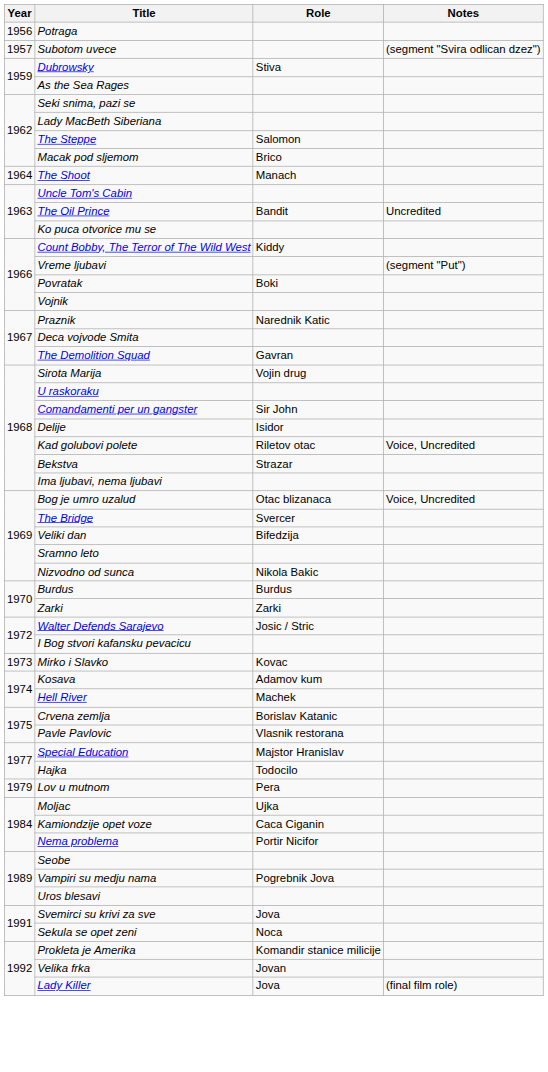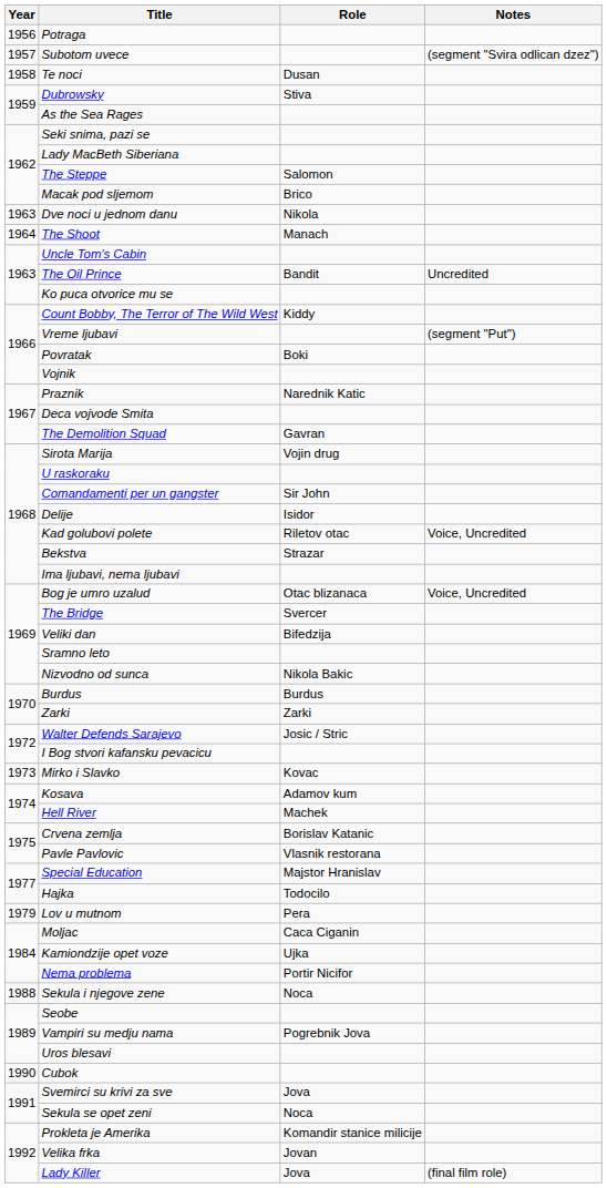 <table class="wikitable sortable">
 <tr>
 <th>Year</th>
 <th>Title</th>
 <th>Role</th>
 <th class="unsortable">Notes</th>
 </tr>
 <tr>
 <td>1956</td>
 <td><em>Potraga</em></td>
 <td></td>
 <td></td>
 </tr>
 <tr>
 <td>1957</td>
 <td><em>Subotom uvece</em></td>
 <td></td>
 <td>(segment "Svira odlican dzez")</td>
+</tr>
+<tr>
+<td>1958</td>
+<td><em>Te noci</em></td>
+<td>Dusan</td>
+<td></td>
 </tr>
 <tr>
 <td rowspan=2>1959</td>
 <td><em><a href='#'>Dubrowsky</a></em></td>
 <td>Stiva</td>
 <td></td>
 </tr>
 <tr>
 <td><em>As the Sea Rages</em></td>
 <td></td>
 <td></td>
 </tr>
 <tr>
 <td rowspan=4>1962</td>
 <td><em>Seki snima, pazi se</em></td>
 <td></td>
 <td></td>
 </tr>
 <tr>
 <td><em>Lady MacBeth Siberiana</em></td>
 <td></td>
 <td></td>
 </tr>
 <tr>
 <td><em><a href='#'>The Steppe</a></em></td>
 <td>Salomon</td>
 <td></td>
 </tr>
 <tr>
 <td><em>Macak pod sljemom</em></td>
 <td>Brico</td>
+<td></td>
+</tr>
+<tr>
+<td>1963</td>
+<td><em>Dve noci u jednom danu</em></td>
+<td>Nikola</td>
 <td></td>
 </tr>
 <tr>
 <td>1964</td>
 <td><em><a href='#'>The Shoot</a></em></td>
 <td>Manach</td>
 <td></td>
 </tr>
 <tr>
 <td rowspan=3>1963</td>
 <td><em><a href='#'>Uncle Tom's Cabin</a></em></td>
 <td></td>
 <td></td>
 </tr>
 <tr>
 <td><em><a href='#'>The Oil Prince</a></em></td>
 <td>Bandit</td>
 <td>Uncredited</td>
 </tr>
 <tr>
 <td><em>Ko puca otvorice mu se</em></td>
 <td></td>
 <td></td>
 </tr>
 <tr>
 <td rowspan=4>1966</td>
 <td><em><a href='#'>Count Bobby, The Terror of The Wild West</a></em></td>
 <td>Kiddy</td>
 <td></td>
 </tr>
 <tr>
 <td><em>Vreme ljubavi</em></td>
 <td></td>
 <td>(segment "Put")</td>
 </tr>
 <tr>
 <td><em>Povratak</em></td>
 <td>Boki</td>
 <td></td>
 </tr>
 <tr>
 <td><em>Vojnik</em></td>
 <td></td>
 <td></td>
 </tr>
 <tr>
 <td rowspan=3>1967</td>
 <td><em>Praznik</em></td>
 <td>Narednik Katic</td>
 <td></td>
 </tr>
 <tr>
 <td><em>Deca vojvode Smita</em></td>
 <td></td>
 <td></td>
 </tr>
 <tr>
 <td><em><a href='#'>The Demolition Squad</a></em></td>
 <td>Gavran</td>
 <td></td>
 </tr>
 <tr>
 <td rowspan=7>1968</td>
 <td><em>Sirota Marija</em></td>
 <td>Vojin drug</td>
 <td></td>
 </tr>
 <tr>
 <td><em><a href='#'>U raskoraku</a></em></td>
 <td></td>
 <td></td>
 </tr>
 <tr>
 <td><em><a href='#'>Comandamenti per un gangster</a></em></td>
 <td>Sir John</td>
 <td></td>
 </tr>
 <tr>
 <td><em>Delije</em></td>
 <td>Isidor</td>
 <td></td>
 </tr>
 <tr>
 <td><em>Kad golubovi polete</em></td>
 <td>Riletov otac</td>
 <td>Voice, Uncredited</td>
 </tr>
 <tr>
 <td><em>Bekstva</em></td>
 <td>Strazar</td>
 <td></td>
 </tr>
 <tr>
 <td><em>Ima ljubavi, nema ljubavi</em></td>
 <td></td>
 <td></td>
 </tr>
 <tr>
 <td rowspan=5>1969</td>
 <td><em>Bog je umro uzalud</em></td>
 <td>Otac blizanaca</td>
 <td>Voice, Uncredited</td>
 </tr>
 <tr>
 <td><em><a href='#'>The Bridge</a></em></td>
 <td>Svercer</td>
 <td></td>
 </tr>
 <tr>
 <td><em>Veliki dan</em></td>
 <td>Bifedzija</td>
 <td></td>
 </tr>
 <tr>
 <td><em>Sramno leto</em></td>
 <td></td>
 <td></td>
 </tr>
 <tr>
 <td><em>Nizvodno od sunca</em></td>
 <td>Nikola Bakic</td>
 <td></td>
 </tr>
 <tr>
 <td rowspan=2>1970</td>
 <td><em>Burdus</em></td>
 <td>Burdus</td>
 <td></td>
 </tr>
 <tr>
 <td><em>Zarki</em></td>
 <td>Zarki</td>
 <td></td>
 </tr>
 <tr>
 <td rowspan=2>1972</td>
 <td><em><a href='#'>Walter Defends Sarajevo</a></em></td>
 <td>Josic / Stric</td>
 <td></td>
 </tr>
 <tr>
 <td><em>I Bog stvori kafansku pevacicu</em></td>
 <td></td>
 <td></td>
 </tr>
 <tr>
 <td>1973</td>
 <td><em>Mirko i Slavko</em></td>
 <td>Kovac</td>
 <td></td>
 </tr>
 <tr>
 <td rowspan=2>1974</td>
 <td><em>Kosava</em></td>
 <td>Adamov kum</td>
 <td></td>
 </tr>
 <tr>
 <td><em><a href='#'>Hell River</a></em></td>
 <td>Machek</td>
 <td></td>
 </tr>
 <tr>
 <td rowspan=2>1975</td>
 <td><em>Crvena zemlja</em></td>
 <td>Borislav Katanic</td>
 <td></td>
 </tr>
 <tr>
 <td><em>Pavle Pavlovic</em></td>
 <td>Vlasnik restorana</td>
 <td></td>
 </tr>
 <tr>
 <td rowspan=2>1977</td>
 <td><em><a href='#'>Special Education</a></em></td>
 <td>Majstor Hranislav</td>
 <td></td>
 </tr>
 <tr>
 <td><em>Hajka</em></td>
 <td>Todocilo</td>
 <td></td>
 </tr>
 <tr>
 <td>1979</td>
 <td><em>Lov u mutnom</em></td>
 <td>Pera</td>
 <td></td>
 </tr>
 <tr>
 <td rowspan=3>1984</td>
 <td><em>Moljac</em></td>
-<td>Ujka</td>
+<td>Caca Ciganin</td>
 <td></td>
 </tr>
 <tr>
 <td><em>Kamiondzije opet voze</em></td>
-<td>Caca Ciganin</td>
+<td>Ujka</td>
 <td></td>
 </tr>
 <tr>
 <td><em><a href='#'>Nema problema</a></em></td>
 <td>Portir Nicifor</td>
+<td></td>
+</tr>
+<tr>
+<td>1988</td>
+<td><em>Sekula i njegove zene</em></td>
+<td>Noca</td>
 <td></td>
 </tr>
 <tr>
 <td rowspan=3>1989</td>
 <td><em>Seobe</em></td>
 <td></td>
 <td></td>
 </tr>
 <tr>
 <td><em>Vampiri su medju nama</em></td>
 <td>Pogrebnik Jova</td>
 <td></td>
 </tr>
 <tr>
 <td><em>Uros blesavi</em></td>
+<td></td>
+<td></td>
+</tr>
+<tr>
+<td>1990</td>
+<td><em>Cubok</em></td>
 <td></td>
 <td></td>
 </tr>
 <tr>
 <td rowspan=2>1991</td>
 <td><em>Svemirci su krivi za sve</em></td>
 <td>Jova</td>
 <td></td>
 </tr>
 <tr>
 <td><em>Sekula se opet zeni</em></td>
 <td>Noca</td>
 <td></td>
 </tr>
 <tr>
 <td rowspan=3>1992</td>
 <td><em>Prokleta je Amerika</em></td>
 <td>Komandir stanice milicije</td>
 <td></td>
 </tr>
 <tr>
 <td><em>Velika frka</em></td>
 <td>Jovan</td>
 <td></td>
 </tr>
 <tr>
 <td><em><a href='#'>Lady Killer</a></em></td>
 <td>Jova</td>
 <td>(final film role)</td>
 </tr>
 </table>
